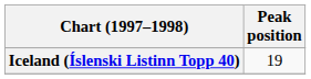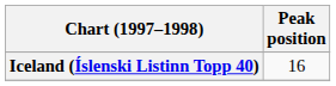 <table class="wikitable sortable plainrowheaders" style="text-align:center">
 <tr>
 <th>Chart (1997–1998)</th>
 <th>Peak<br>position</th>
 </tr>
 <tr>
 </tr>
 <tr>
 <th scope="row">Iceland (<a href='#'>Íslenski Listinn Topp 40</a>)</th>
-<td>19</td>
+<td>16</td>
 </tr>
 <tr>
 </tr>
 <tr>
 </tr>
 </table>
